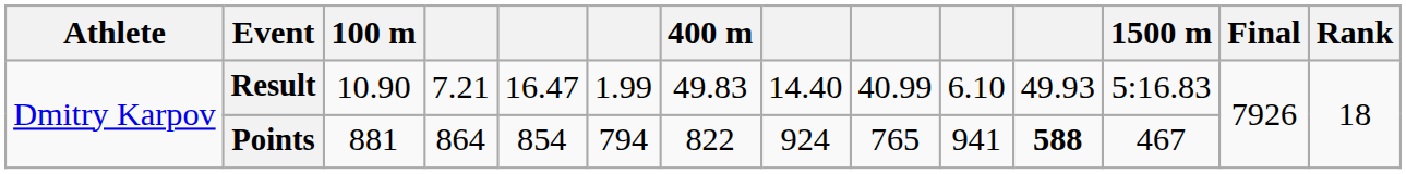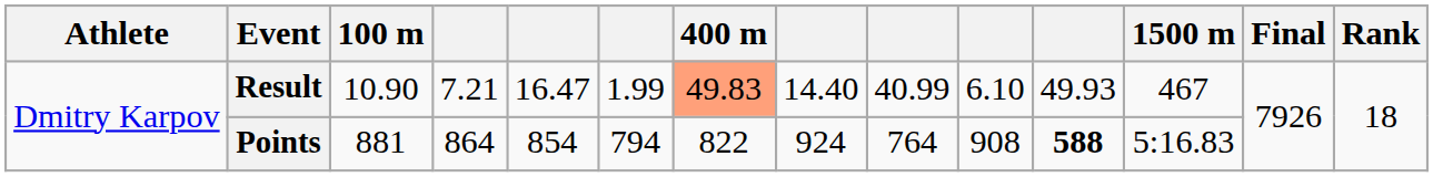 <table class="wikitable" style="font-size:90%;">
 <tr>
 <th>Athlete</th>
 <th>Event</th>
 <th>100 m</th>
 <th></th>
 <th></th>
 <th></th>
 <th>400 m</th>
 <th></th>
 <th></th>
 <th></th>
 <th></th>
 <th>1500 m</th>
 <th>Final</th>
 <th>Rank</th>
 </tr>
 <tr align=center>
 <td rowspan="2" align=left><a href='#'>Dmitry Karpov</a></td>
 <th style="font-size:95%">Result</th>
 <td>10.90</td>
 <td>7.21</td>
 <td>16.47</td>
 <td>1.99</td>
-<td>49.83</td>
+<td style="background: lightsalmon;">49.83</td>
 <td>14.40</td>
 <td>40.99</td>
 <td>6.10</td>
 <td>49.93</td>
-<td>5:16.83</td>
+<td>467</td>
 <td rowspan=2>7926</td>
 <td rowspan=2>18</td>
 </tr>
 <tr align=center>
 <th style="font-size:95%">Points</th>
 <td>881</td>
 <td>864</td>
 <td>854</td>
 <td>794</td>
 <td>822</td>
 <td>924</td>
-<td>765</td>
-<td>941</td>
+<td>764</td>
+<td>908</td>
 <td><strong>588</strong></td>
-<td>467</td>
+<td>5:16.83</td>
 </tr>
 </table>
